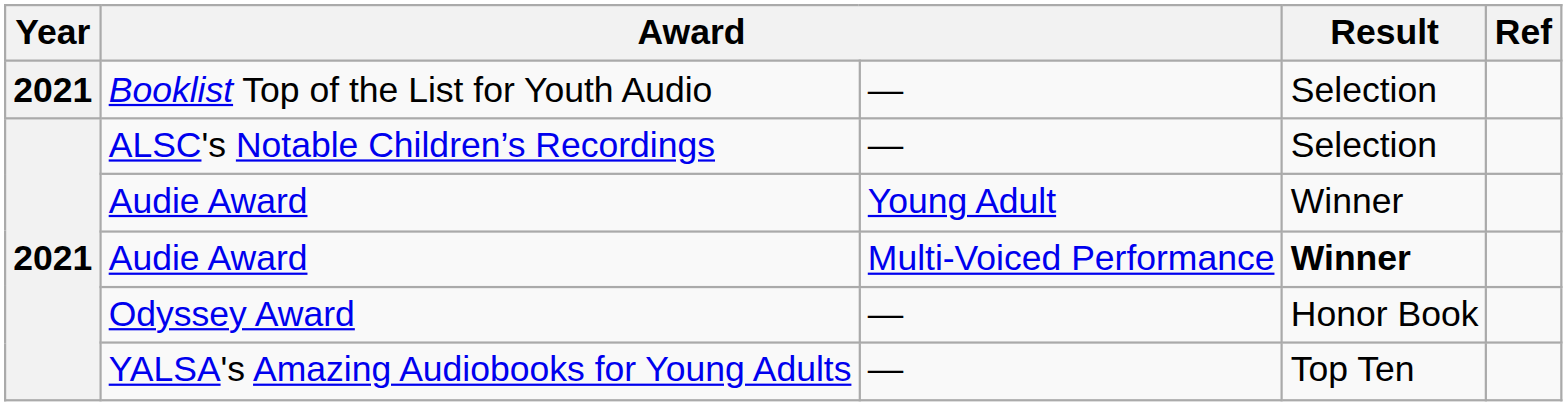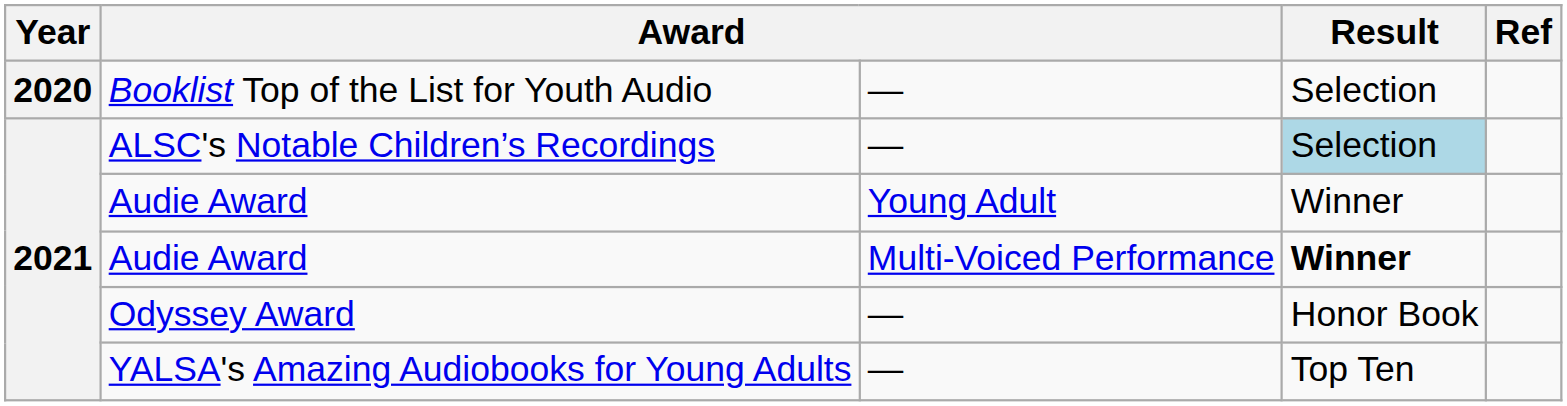 <table class="wikitable sortable">
 <tr>
 <th>Year</th>
 <th colspan="2">Award</th>
 <th>Result</th>
 <th>Ref</th>
 </tr>
 <tr>
-<th>2021</th>
+<th>2020</th>
 <td><em><a href='#'>Booklist</a></em> Top of the List for Youth Audio</td>
 <td>—</td>
 <td>Selection</td>
 <td></td>
 </tr>
 <tr>
 <th rowspan="5">2021</th>
 <td><a href='#'>ALSC</a>'s <a href='#'>Notable Children’s Recordings</a></td>
 <td>—</td>
-<td>Selection</td>
+<td style="background: lightblue;">Selection</td>
 <td></td>
 </tr>
 <tr>
 <td><a href='#'>Audie Award</a></td>
 <td><a href='#'>Young Adult</a></td>
 <td>Winner</td>
 <td></td>
 </tr>
 <tr>
 <td><a href='#'>Audie Award</a></td>
 <td><a href='#'>Multi-Voiced Performance</a></td>
 <td><strong>Winner</strong></td>
 <td></td>
 </tr>
 <tr>
 <td><a href='#'>Odyssey Award</a></td>
 <td>—</td>
 <td>Honor Book</td>
 <td></td>
 </tr>
 <tr>
 <td><a href='#'>YALSA</a>'s <a href='#'>Amazing Audiobooks for Young Adults</a></td>
 <td>—</td>
 <td>Top Ten</td>
 <td></td>
 </tr>
 </table>
